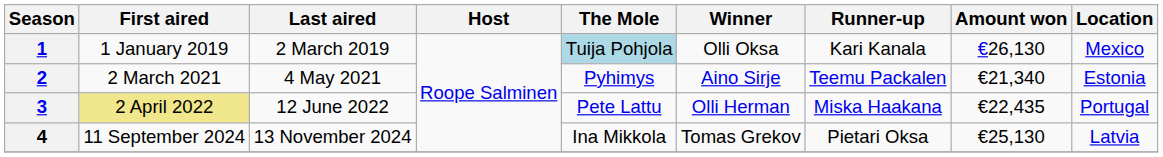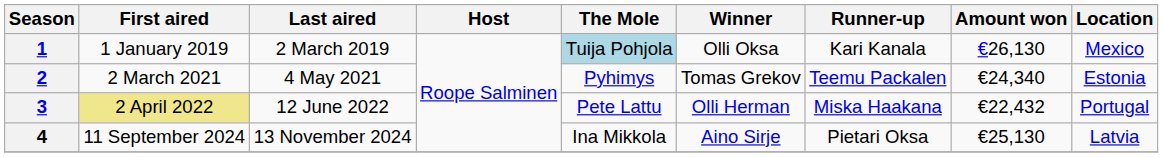 <table class="wikitable" style="text-align:center;">
 <tr>
 <th>Season</th>
 <th>First aired</th>
 <th>Last aired</th>
 <th>Host</th>
 <th>The Mole</th>
 <th>Winner</th>
 <th>Runner-up</th>
 <th>Amount won</th>
 <th>Location</th>
 </tr>
 <tr>
 <th><a href='#'>1</a></th>
 <td>1 January 2019</td>
 <td>2 March 2019</td>
 <td rowspan="4"><a href='#'>Roope Salminen</a></td>
 <td style="background: lightblue;">Tuija Pohjola</td>
 <td>Olli Oksa</td>
 <td>Kari Kanala</td>
 <td><a href='#'>€</a>26,130</td>
 <td><a href='#'>Mexico</a></td>
 </tr>
 <tr>
 <th><a href='#'>2</a></th>
 <td>2 March 2021</td>
 <td>4 May 2021</td>
 <td><a href='#'>Pyhimys</a></td>
-<td><a href='#'>Aino Sirje</a></td>
+<td>Tomas Grekov</td>
 <td><a href='#'>Teemu Packalen</a></td>
-<td>€21,340</td>
+<td>€24,340</td>
 <td><a href='#'>Estonia</a></td>
 </tr>
 <tr>
 <th><a href='#'>3</a></th>
 <td style="background: khaki;">2 April 2022</td>
 <td>12 June 2022</td>
 <td><a href='#'>Pete Lattu</a></td>
 <td><a href='#'>Olli Herman</a></td>
 <td><a href='#'>Miska Haakana</a></td>
-<td>€22,435</td>
+<td>€22,432</td>
 <td><a href='#'>Portugal</a></td>
 </tr>
 <tr>
 <th>4</th>
 <td>11 September 2024</td>
 <td>13 November 2024</td>
 <td>Ina Mikkola</td>
-<td>Tomas Grekov</td>
+<td><a href='#'>Aino Sirje</a></td>
 <td>Pietari Oksa</td>
 <td>€25,130</td>
 <td><a href='#'>Latvia</a></td>
 </tr>
 <tr>
 </tr>
 </table>
